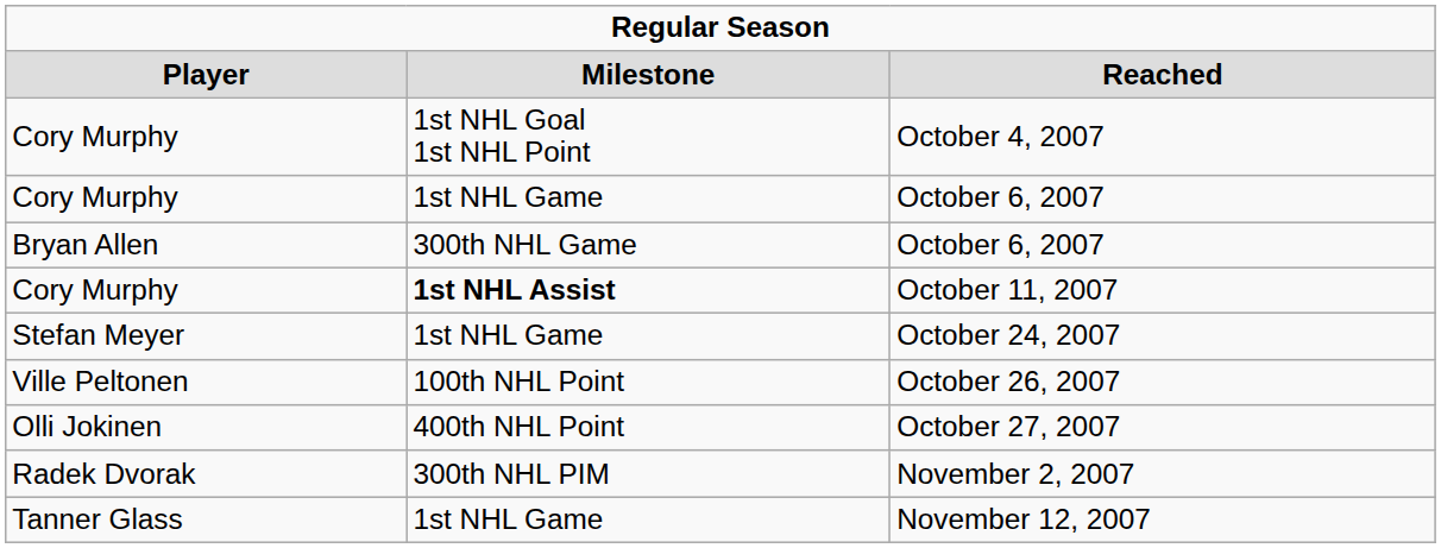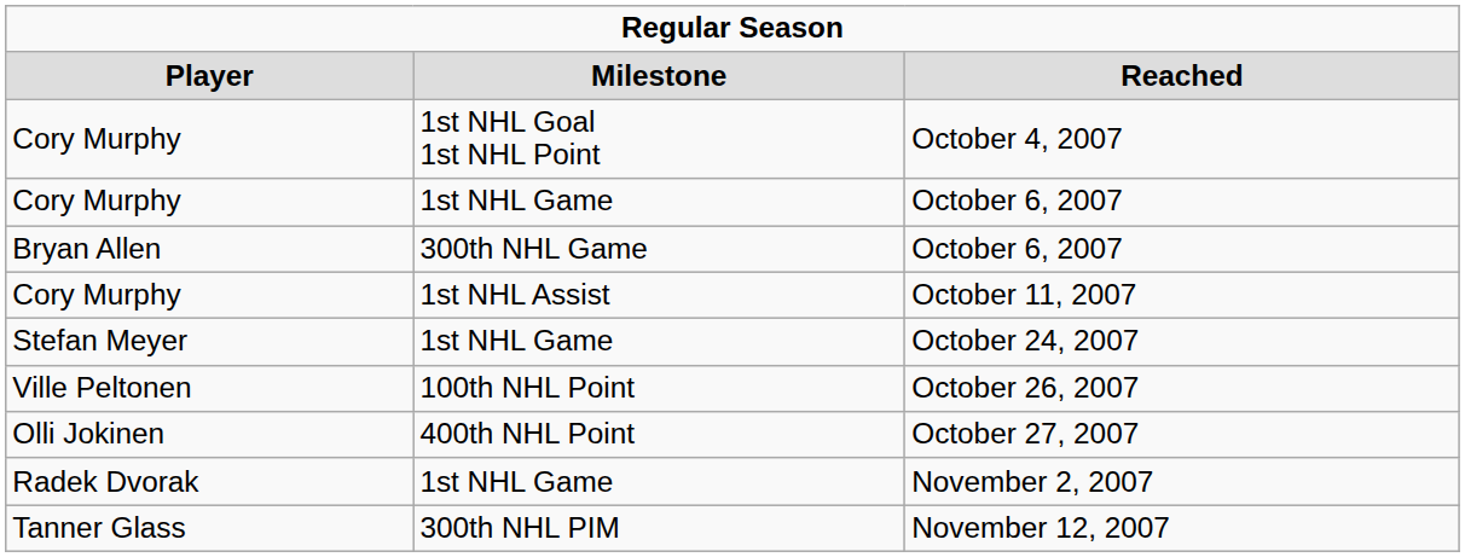 <table class="wikitable" width="50%">
 <tr>
 <td colspan="10" align="center"><strong>Regular Season</strong></td>
 </tr>
 <tr align="center"  bgcolor="#dddddd">
 <td><strong>Player</strong></td>
 <td><strong>Milestone</strong></td>
 <td><strong>Reached</strong></td>
 </tr>
 <tr>
 <td>Cory Murphy</td>
 <td>1st NHL Goal<br>1st NHL Point</td>
 <td>October 4, 2007</td>
 </tr>
 <tr>
 <td>Cory Murphy</td>
 <td>1st NHL Game</td>
 <td>October 6, 2007</td>
 </tr>
 <tr>
 <td>Bryan Allen</td>
 <td>300th NHL Game</td>
 <td>October 6, 2007</td>
 </tr>
 <tr>
 <td>Cory Murphy</td>
-<td><strong>1st NHL Assist</strong></td>
+<td>1st NHL Assist</td>
 <td>October 11, 2007</td>
 </tr>
 <tr>
 <td>Stefan Meyer</td>
 <td>1st NHL Game</td>
 <td>October 24, 2007</td>
 </tr>
 <tr>
 <td>Ville Peltonen</td>
 <td>100th NHL Point</td>
 <td>October 26, 2007</td>
 </tr>
 <tr>
 <td>Olli Jokinen</td>
 <td>400th NHL Point</td>
 <td>October 27, 2007</td>
 </tr>
 <tr>
 <td>Radek Dvorak</td>
-<td>300th NHL PIM</td>
+<td>1st NHL Game</td>
 <td>November 2, 2007</td>
 </tr>
 <tr>
 <td>Tanner Glass</td>
-<td>1st NHL Game</td>
+<td>300th NHL PIM</td>
 <td>November 12, 2007</td>
 </tr>
 </table>
